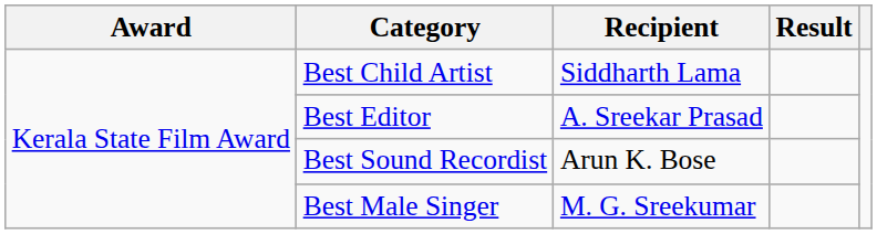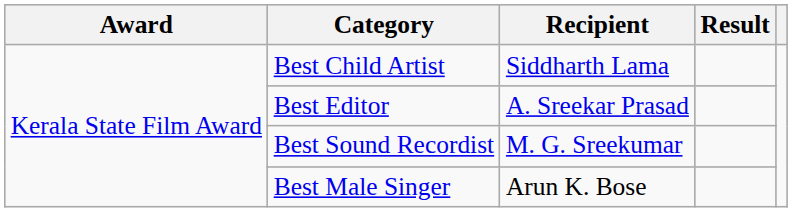 <table class="wikitable">
 <tr>
 <th>Award</th>
 <th>Category</th>
 <th>Recipient</th>
 <th>Result</th>
 <th></th>
 </tr>
 <tr>
 <td rowspan="4"><a href='#'>Kerala State Film Award</a></td>
 <td><a href='#'>Best Child Artist</a></td>
 <td><a href='#'>Siddharth Lama</a></td>
 <td></td>
 <td rowspan="4"></td>
 </tr>
 <tr>
 <td><a href='#'>Best Editor</a></td>
 <td><a href='#'>A. Sreekar Prasad</a></td>
 <td></td>
 </tr>
 <tr>
 <td><a href='#'>Best Sound Recordist</a></td>
-<td>Arun K. Bose</td>
+<td><a href='#'>M. G. Sreekumar</a></td>
 <td></td>
 </tr>
 <tr>
 <td><a href='#'>Best Male Singer</a></td>
-<td><a href='#'>M. G. Sreekumar</a></td>
+<td>Arun K. Bose</td>
 <td></td>
 </tr>
 </table>
